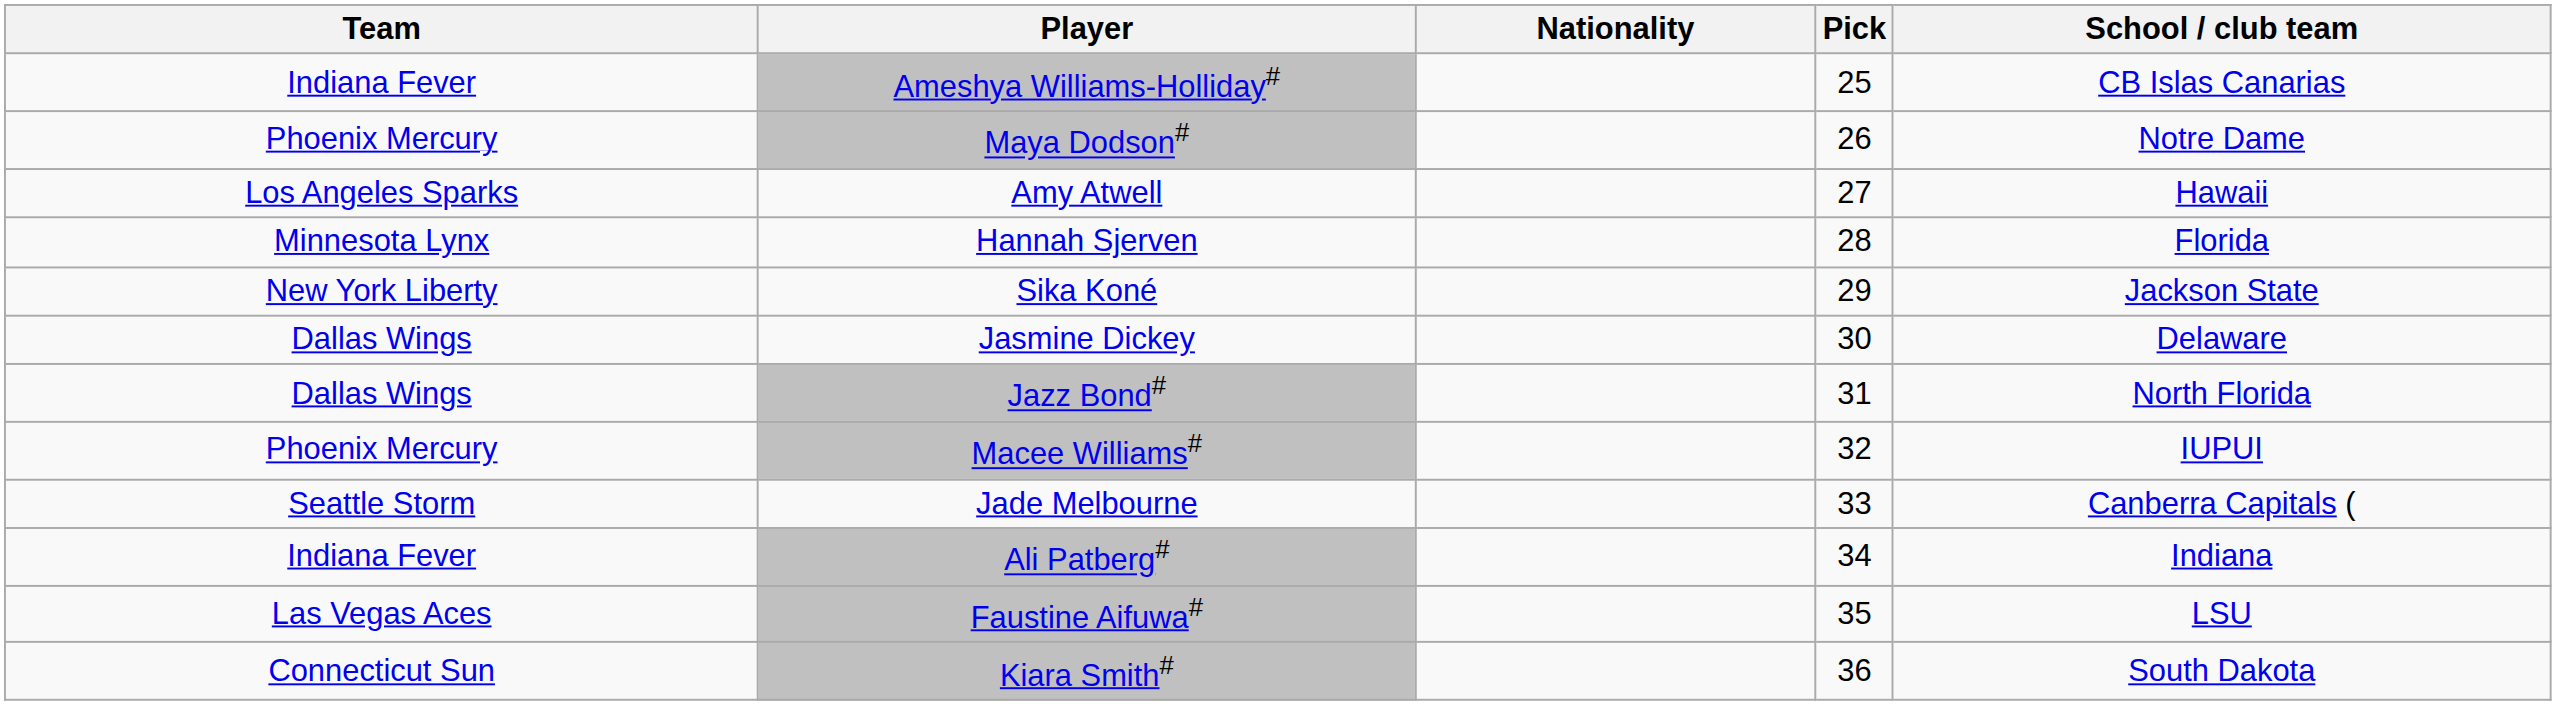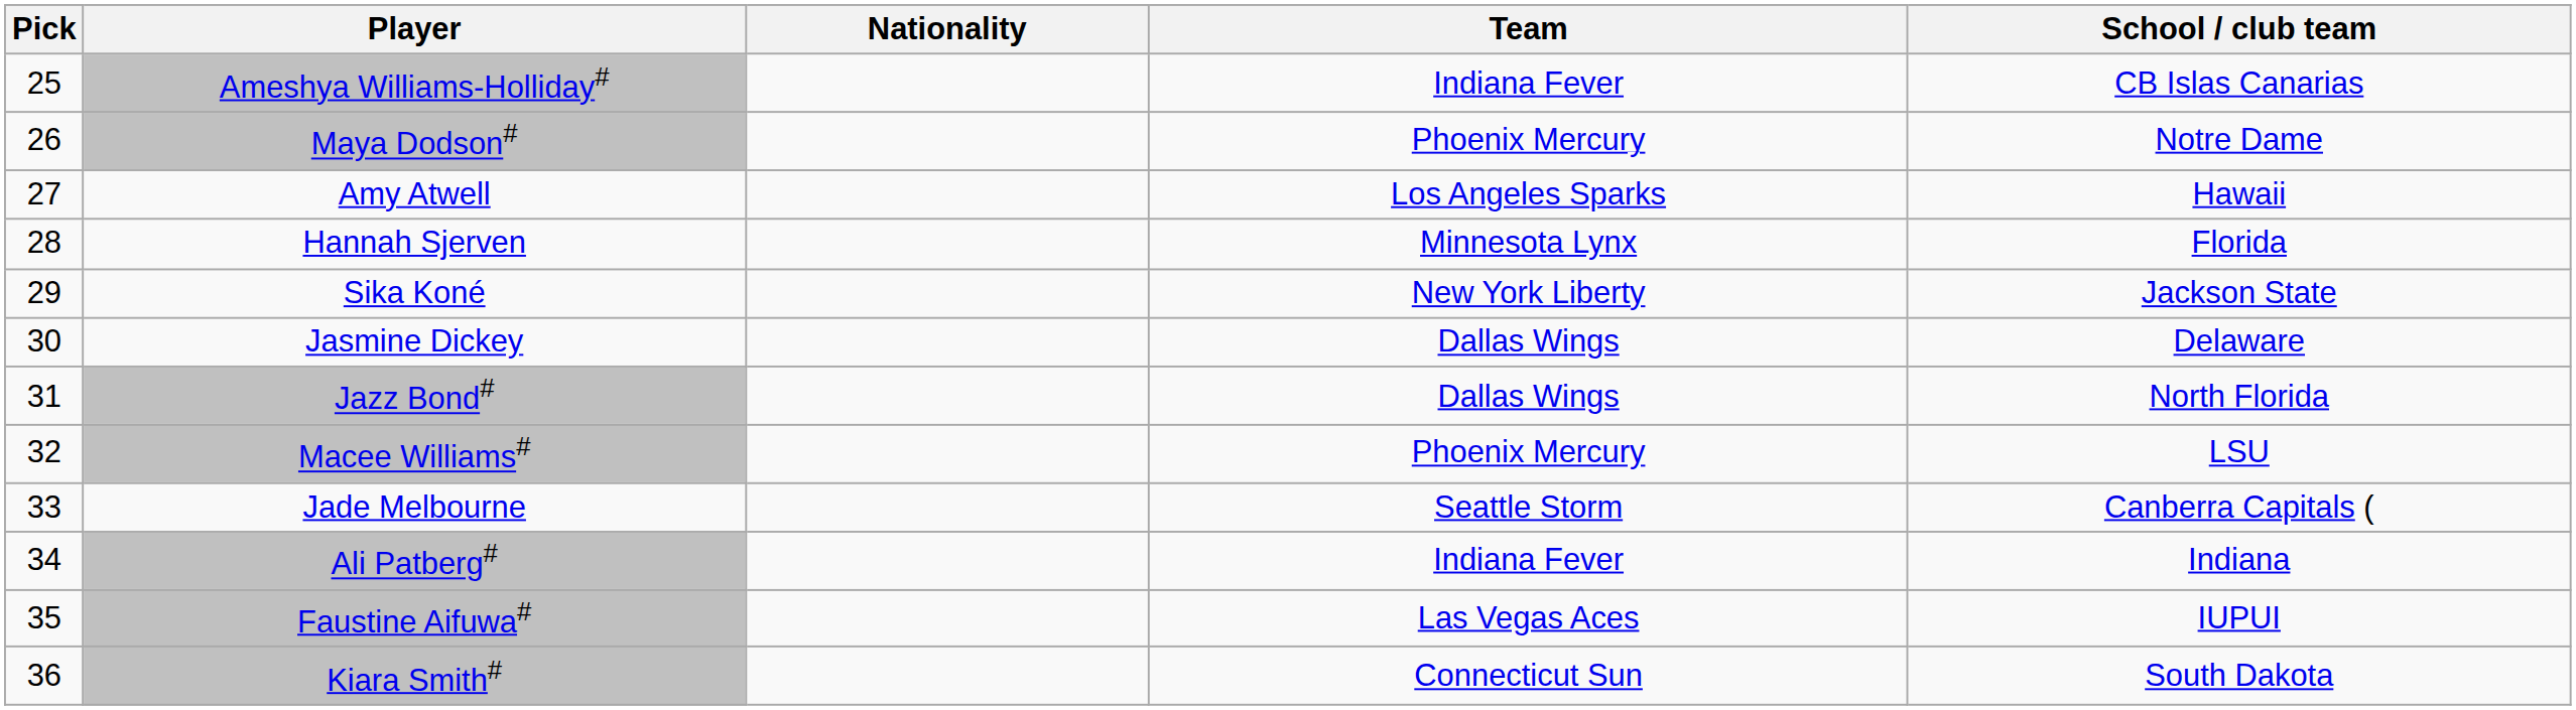 <table class="wikitable" style="text-align: center;">
 <tr>
-<th width=383>Team</th>
+<th width=30>Pick</th>
 <th width=333>Player</th>
 <th width=200>Nationality</th>
-<th width=30>Pick</th>
+<th width=383>Team</th>
 <th width=333>School / club team</th>
 </tr>
 <tr>
-<td><a href='#'>Indiana Fever</a></td>
+<td>25</td>
 <td bgcolor="#C0C0C0"><a href='#'>Ameshya Williams-Holliday</a><sup>#</sup></td>
 <td></td>
-<td>25</td>
+<td><a href='#'>Indiana Fever</a></td>
 <td><a href='#'>CB Islas Canarias</a> </td>
 </tr>
 <tr>
-<td><a href='#'>Phoenix Mercury</a> </td>
+<td>26</td>
 <td bgcolor="#C0C0C0"><a href='#'>Maya Dodson</a><sup>#</sup></td>
 <td></td>
-<td>26</td>
+<td><a href='#'>Phoenix Mercury</a> </td>
 <td><a href='#'>Notre Dame</a></td>
 </tr>
 <tr>
-<td><a href='#'>Los Angeles Sparks</a></td>
+<td>27</td>
 <td><a href='#'>Amy Atwell</a></td>
 <td></td>
-<td>27</td>
+<td><a href='#'>Los Angeles Sparks</a></td>
 <td><a href='#'>Hawaii</a></td>
 </tr>
 <tr>
-<td><a href='#'>Minnesota Lynx</a> </td>
+<td>28</td>
 <td><a href='#'>Hannah Sjerven</a></td>
 <td></td>
-<td>28</td>
+<td><a href='#'>Minnesota Lynx</a> </td>
 <td><a href='#'>Florida</a></td>
 </tr>
 <tr>
-<td><a href='#'>New York Liberty</a></td>
+<td>29</td>
 <td><a href='#'>Sika Koné</a></td>
 <td></td>
-<td>29</td>
+<td><a href='#'>New York Liberty</a></td>
 <td><a href='#'>Jackson State</a></td>
 </tr>
 <tr>
-<td><a href='#'>Dallas Wings</a></td>
+<td>30</td>
 <td><a href='#'>Jasmine Dickey</a></td>
 <td></td>
-<td>30</td>
+<td><a href='#'>Dallas Wings</a></td>
 <td><a href='#'>Delaware</a></td>
 </tr>
 <tr>
-<td><a href='#'>Dallas Wings</a> </td>
+<td>31</td>
 <td bgcolor="#C0C0C0"><a href='#'>Jazz Bond</a><sup>#</sup></td>
 <td></td>
-<td>31</td>
+<td><a href='#'>Dallas Wings</a> </td>
 <td><a href='#'>North Florida</a></td>
 </tr>
 <tr>
-<td><a href='#'>Phoenix Mercury</a></td>
+<td>32</td>
 <td bgcolor="#C0C0C0"><a href='#'>Macee Williams</a><sup>#</sup></td>
 <td></td>
-<td>32</td>
+<td><a href='#'>Phoenix Mercury</a></td>
+<td><a href='#'>LSU</a></td>
+</tr>
+<tr>
+<td>33</td>
+<td><a href='#'>Jade Melbourne</a></td>
+<td></td>
+<td><a href='#'>Seattle Storm</a></td>
+<td><a href='#'>Canberra Capitals</a> (</td>
+</tr>
+<tr>
+<td>34</td>
+<td bgcolor="#C0C0C0"><a href='#'>Ali Patberg</a><sup>#</sup></td>
+<td></td>
+<td><a href='#'>Indiana Fever</a> </td>
+<td><a href='#'>Indiana</a></td>
+</tr>
+<tr>
+<td>35</td>
+<td bgcolor="#C0C0C0"><a href='#'>Faustine Aifuwa</a><sup>#</sup></td>
+<td></td>
+<td><a href='#'>Las Vegas Aces</a></td>
 <td><a href='#'>IUPUI</a></td>
 </tr>
 <tr>
-<td><a href='#'>Seattle Storm</a></td>
-<td><a href='#'>Jade Melbourne</a></td>
-<td></td>
-<td>33</td>
-<td><a href='#'>Canberra Capitals</a> (</td>
-</tr>
-<tr>
-<td><a href='#'>Indiana Fever</a> </td>
-<td bgcolor="#C0C0C0"><a href='#'>Ali Patberg</a><sup>#</sup></td>
-<td></td>
-<td>34</td>
-<td><a href='#'>Indiana</a></td>
-</tr>
-<tr>
-<td><a href='#'>Las Vegas Aces</a></td>
-<td bgcolor="#C0C0C0"><a href='#'>Faustine Aifuwa</a><sup>#</sup></td>
-<td></td>
-<td>35</td>
-<td><a href='#'>LSU</a></td>
-</tr>
-<tr>
-<td><a href='#'>Connecticut Sun</a></td>
+<td>36</td>
 <td bgcolor="#C0C0C0"><a href='#'>Kiara Smith</a><sup>#</sup></td>
 <td></td>
-<td>36</td>
+<td><a href='#'>Connecticut Sun</a></td>
 <td><a href='#'>South Dakota</a></td>
 </tr>
 </table>
